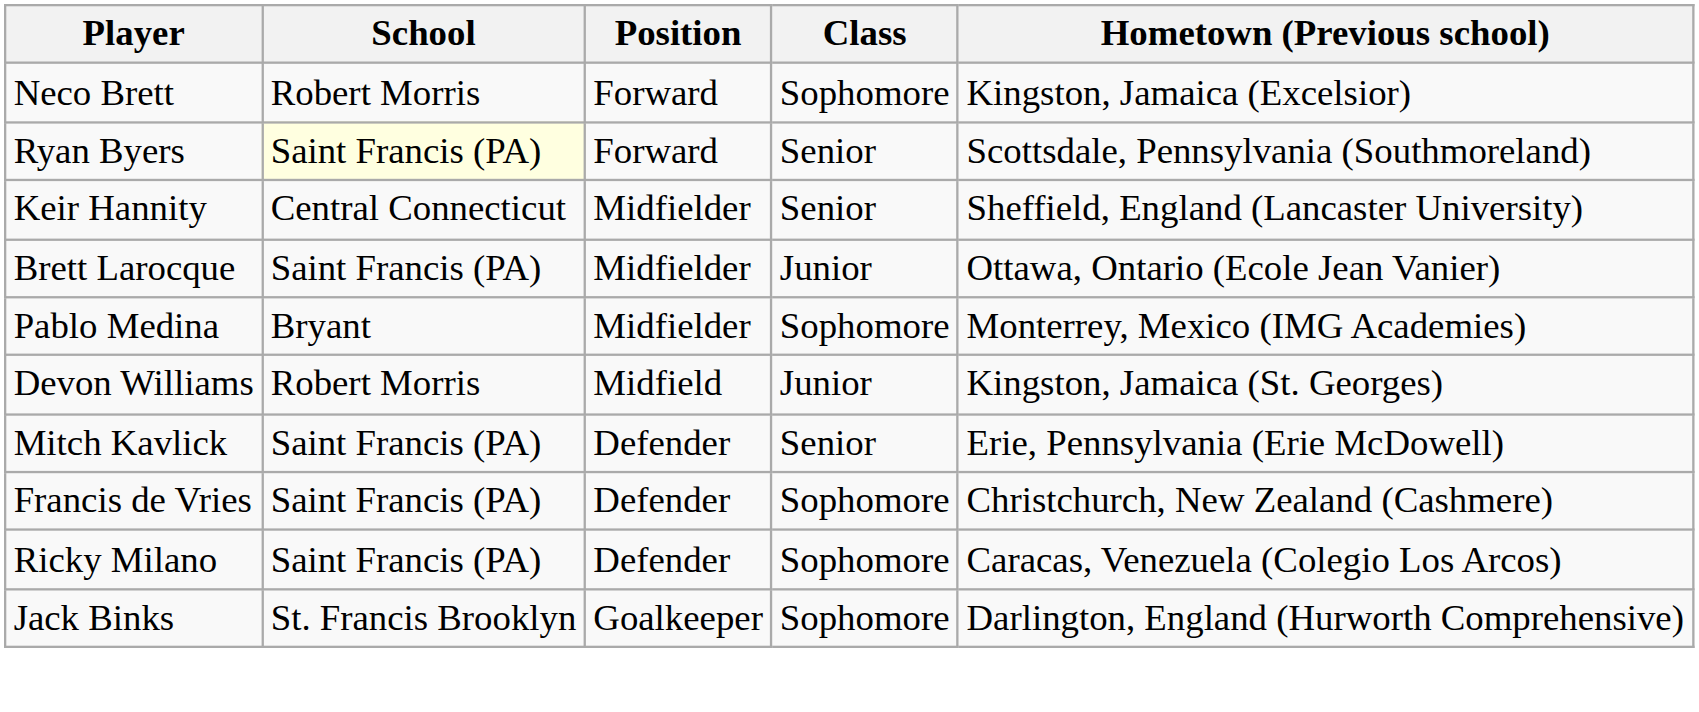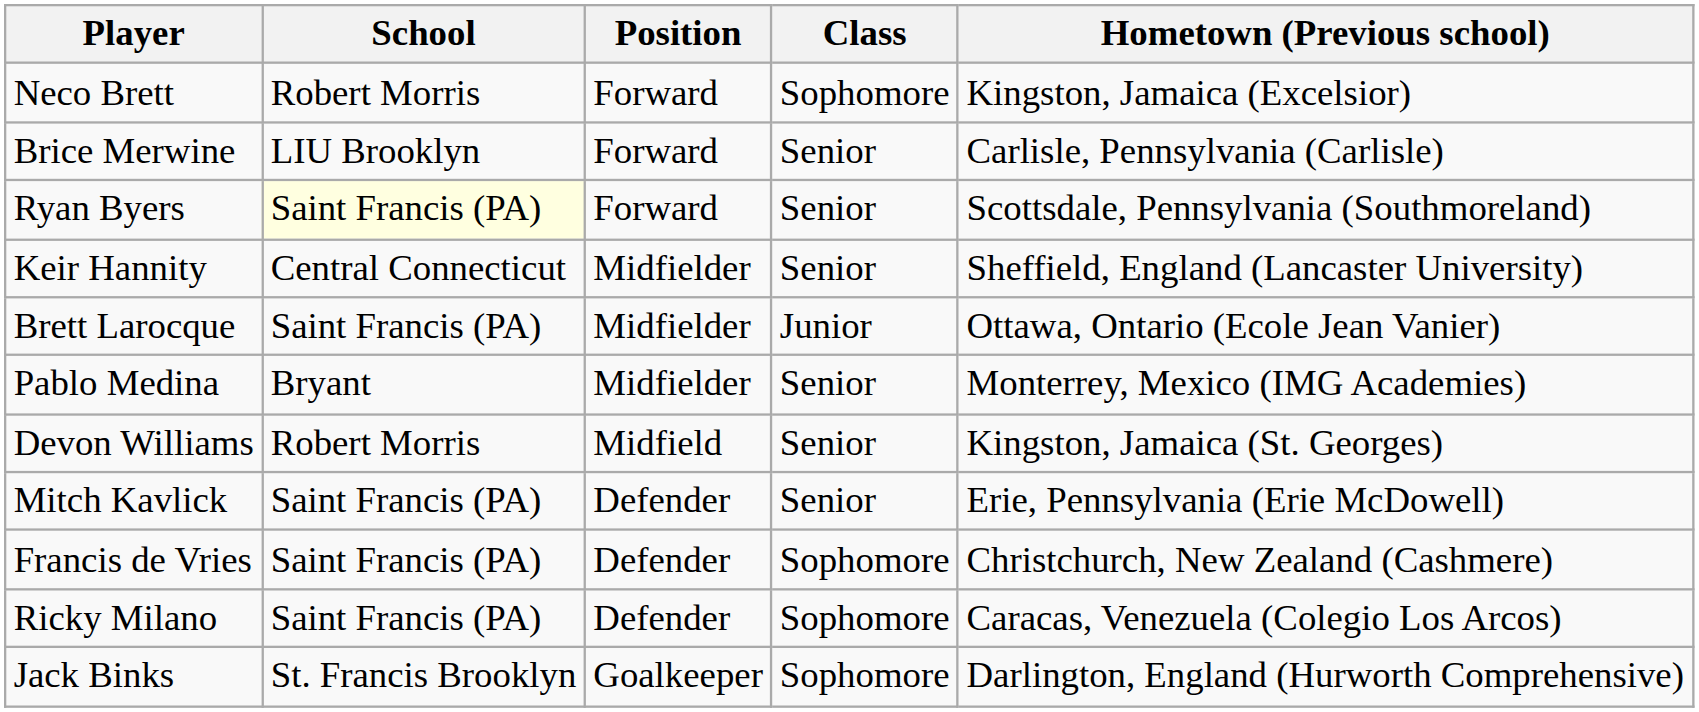 <table class="wikitable sortable" style="text-align: left;">
 <tr>
 <th>Player</th>
 <th>School</th>
 <th>Position</th>
 <th>Class</th>
 <th>Hometown (Previous school)</th>
 </tr>
 <tr>
 <td>Neco Brett</td>
 <td>Robert Morris</td>
 <td>Forward</td>
 <td>Sophomore</td>
 <td>Kingston, Jamaica (Excelsior)</td>
+</tr>
+<tr>
+<td>Brice Merwine</td>
+<td>LIU Brooklyn</td>
+<td>Forward</td>
+<td>Senior</td>
+<td>Carlisle, Pennsylvania (Carlisle)</td>
 </tr>
 <tr>
 <td>Ryan Byers</td>
 <td style="background: lightyellow;">Saint Francis (PA)</td>
 <td>Forward</td>
 <td>Senior</td>
 <td>Scottsdale, Pennsylvania (Southmoreland)</td>
 </tr>
 <tr>
 <td>Keir Hannity</td>
 <td>Central Connecticut</td>
 <td>Midfielder</td>
 <td>Senior</td>
 <td>Sheffield, England (Lancaster University)</td>
 </tr>
 <tr>
 <td>Brett Larocque</td>
 <td>Saint Francis (PA)</td>
 <td>Midfielder</td>
 <td>Junior</td>
 <td>Ottawa, Ontario (Ecole Jean Vanier)</td>
 </tr>
 <tr>
 <td>Pablo Medina</td>
 <td>Bryant</td>
 <td>Midfielder</td>
-<td>Sophomore</td>
+<td>Senior</td>
 <td>Monterrey, Mexico (IMG Academies)</td>
 </tr>
 <tr>
 <td>Devon Williams</td>
 <td>Robert Morris</td>
 <td>Midfield</td>
-<td>Junior</td>
+<td>Senior</td>
 <td>Kingston, Jamaica (St. Georges)</td>
 </tr>
 <tr>
 <td>Mitch Kavlick</td>
 <td>Saint Francis (PA)</td>
 <td>Defender</td>
 <td>Senior</td>
 <td>Erie, Pennsylvania (Erie McDowell)</td>
 </tr>
 <tr>
 <td>Francis de Vries</td>
 <td>Saint Francis (PA)</td>
 <td>Defender</td>
 <td>Sophomore</td>
 <td>Christchurch, New Zealand (Cashmere)</td>
 </tr>
 <tr>
 <td>Ricky Milano</td>
 <td>Saint Francis (PA)</td>
 <td>Defender</td>
 <td>Sophomore</td>
 <td>Caracas, Venezuela (Colegio Los Arcos)</td>
 </tr>
 <tr>
 <td>Jack Binks</td>
 <td>St. Francis Brooklyn</td>
 <td>Goalkeeper</td>
 <td>Sophomore</td>
 <td>Darlington, England (Hurworth Comprehensive)</td>
 </tr>
 </table>
